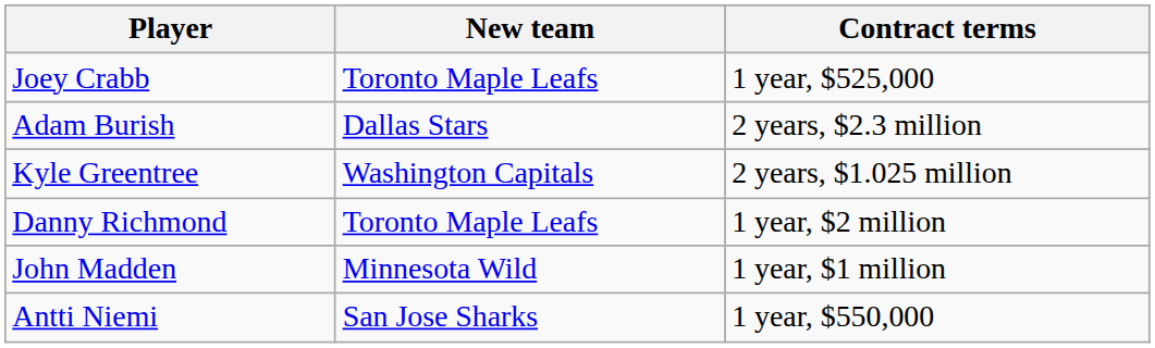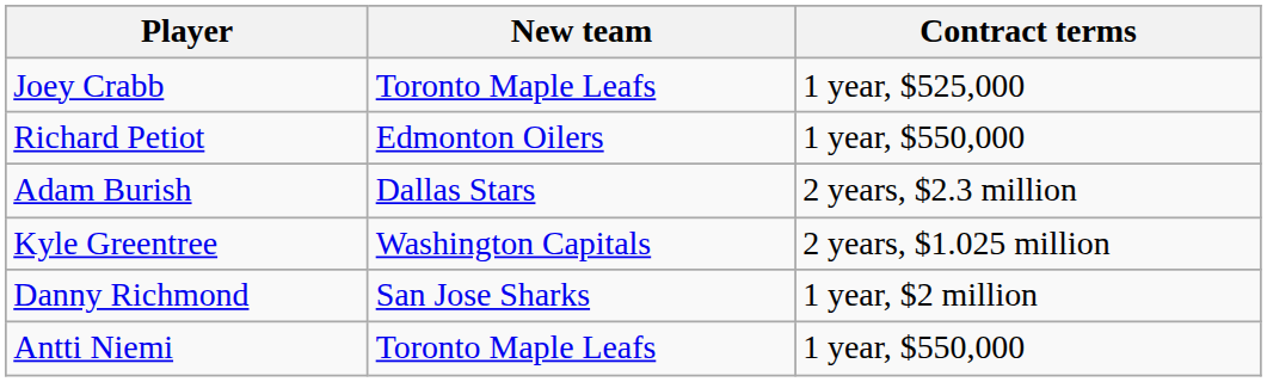 <table class="wikitable" width=97%>
 <tr>
 <th>Player</th>
 <th>New team</th>
 <th>Contract terms</th>
 </tr>
 <tr>
 <td><a href='#'>Joey Crabb</a></td>
 <td><a href='#'>Toronto Maple Leafs</a></td>
 <td>1 year, $525,000</td>
+</tr>
+<tr>
+<td><a href='#'>Richard Petiot</a></td>
+<td><a href='#'>Edmonton Oilers</a></td>
+<td>1 year, $550,000</td>
 </tr>
 <tr>
 <td><a href='#'>Adam Burish</a></td>
 <td><a href='#'>Dallas Stars</a></td>
 <td>2 years, $2.3 million</td>
 </tr>
 <tr>
 <td><a href='#'>Kyle Greentree</a></td>
 <td><a href='#'>Washington Capitals</a></td>
 <td>2 years, $1.025 million</td>
 </tr>
 <tr>
 <td><a href='#'>Danny Richmond</a></td>
-<td><a href='#'>Toronto Maple Leafs</a></td>
+<td><a href='#'>San Jose Sharks</a></td>
 <td>1 year, $2 million</td>
 </tr>
 <tr>
-<td><a href='#'>John Madden</a></td>
-<td><a href='#'>Minnesota Wild</a></td>
-<td>1 year, $1 million</td>
-</tr>
-<tr>
 <td><a href='#'>Antti Niemi</a></td>
-<td><a href='#'>San Jose Sharks</a></td>
+<td><a href='#'>Toronto Maple Leafs</a></td>
 <td>1 year, $550,000</td>
 </tr>
 </table>
